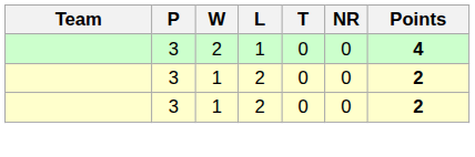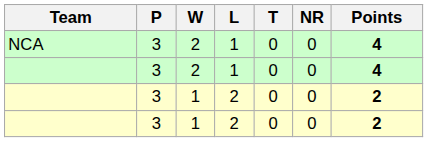 <table class="wikitable" style="text-align:center;">
 <tr>
 <th width=120>Team</th>
 <th width=30 abbr="Played">P</th>
 <th width=30 abbr="Won">W</th>
 <th width=30 abbr="Lost">L</th>
 <th width=30 abbr="Tied">T</th>
 <th width=30 abbr="No result">NR</th>
 <th width=80 abbr="Points">Points</th>
+</tr>
+<tr bgcolor=ccffcc>
+<td align="left"> NCA</td>
+<td>3</td>
+<td>2</td>
+<td>1</td>
+<td>0</td>
+<td>0</td>
+<td><strong>4</strong></td>
 </tr>
 <tr bgcolor=ccffcc>
 <td align="left"></td>
 <td>3</td>
 <td>2</td>
 <td>1</td>
 <td>0</td>
 <td>0</td>
 <td><strong>4</strong></td>
 </tr>
 <tr bgcolor=ffffcc>
 <td align="left"></td>
 <td>3</td>
 <td>1</td>
 <td>2</td>
 <td>0</td>
 <td>0</td>
 <td><strong>2</strong></td>
 </tr>
 <tr bgcolor=ffffcc>
 <td align="left"></td>
 <td>3</td>
 <td>1</td>
 <td>2</td>
 <td>0</td>
 <td>0</td>
 <td><strong>2</strong></td>
 </tr>
 </table>
